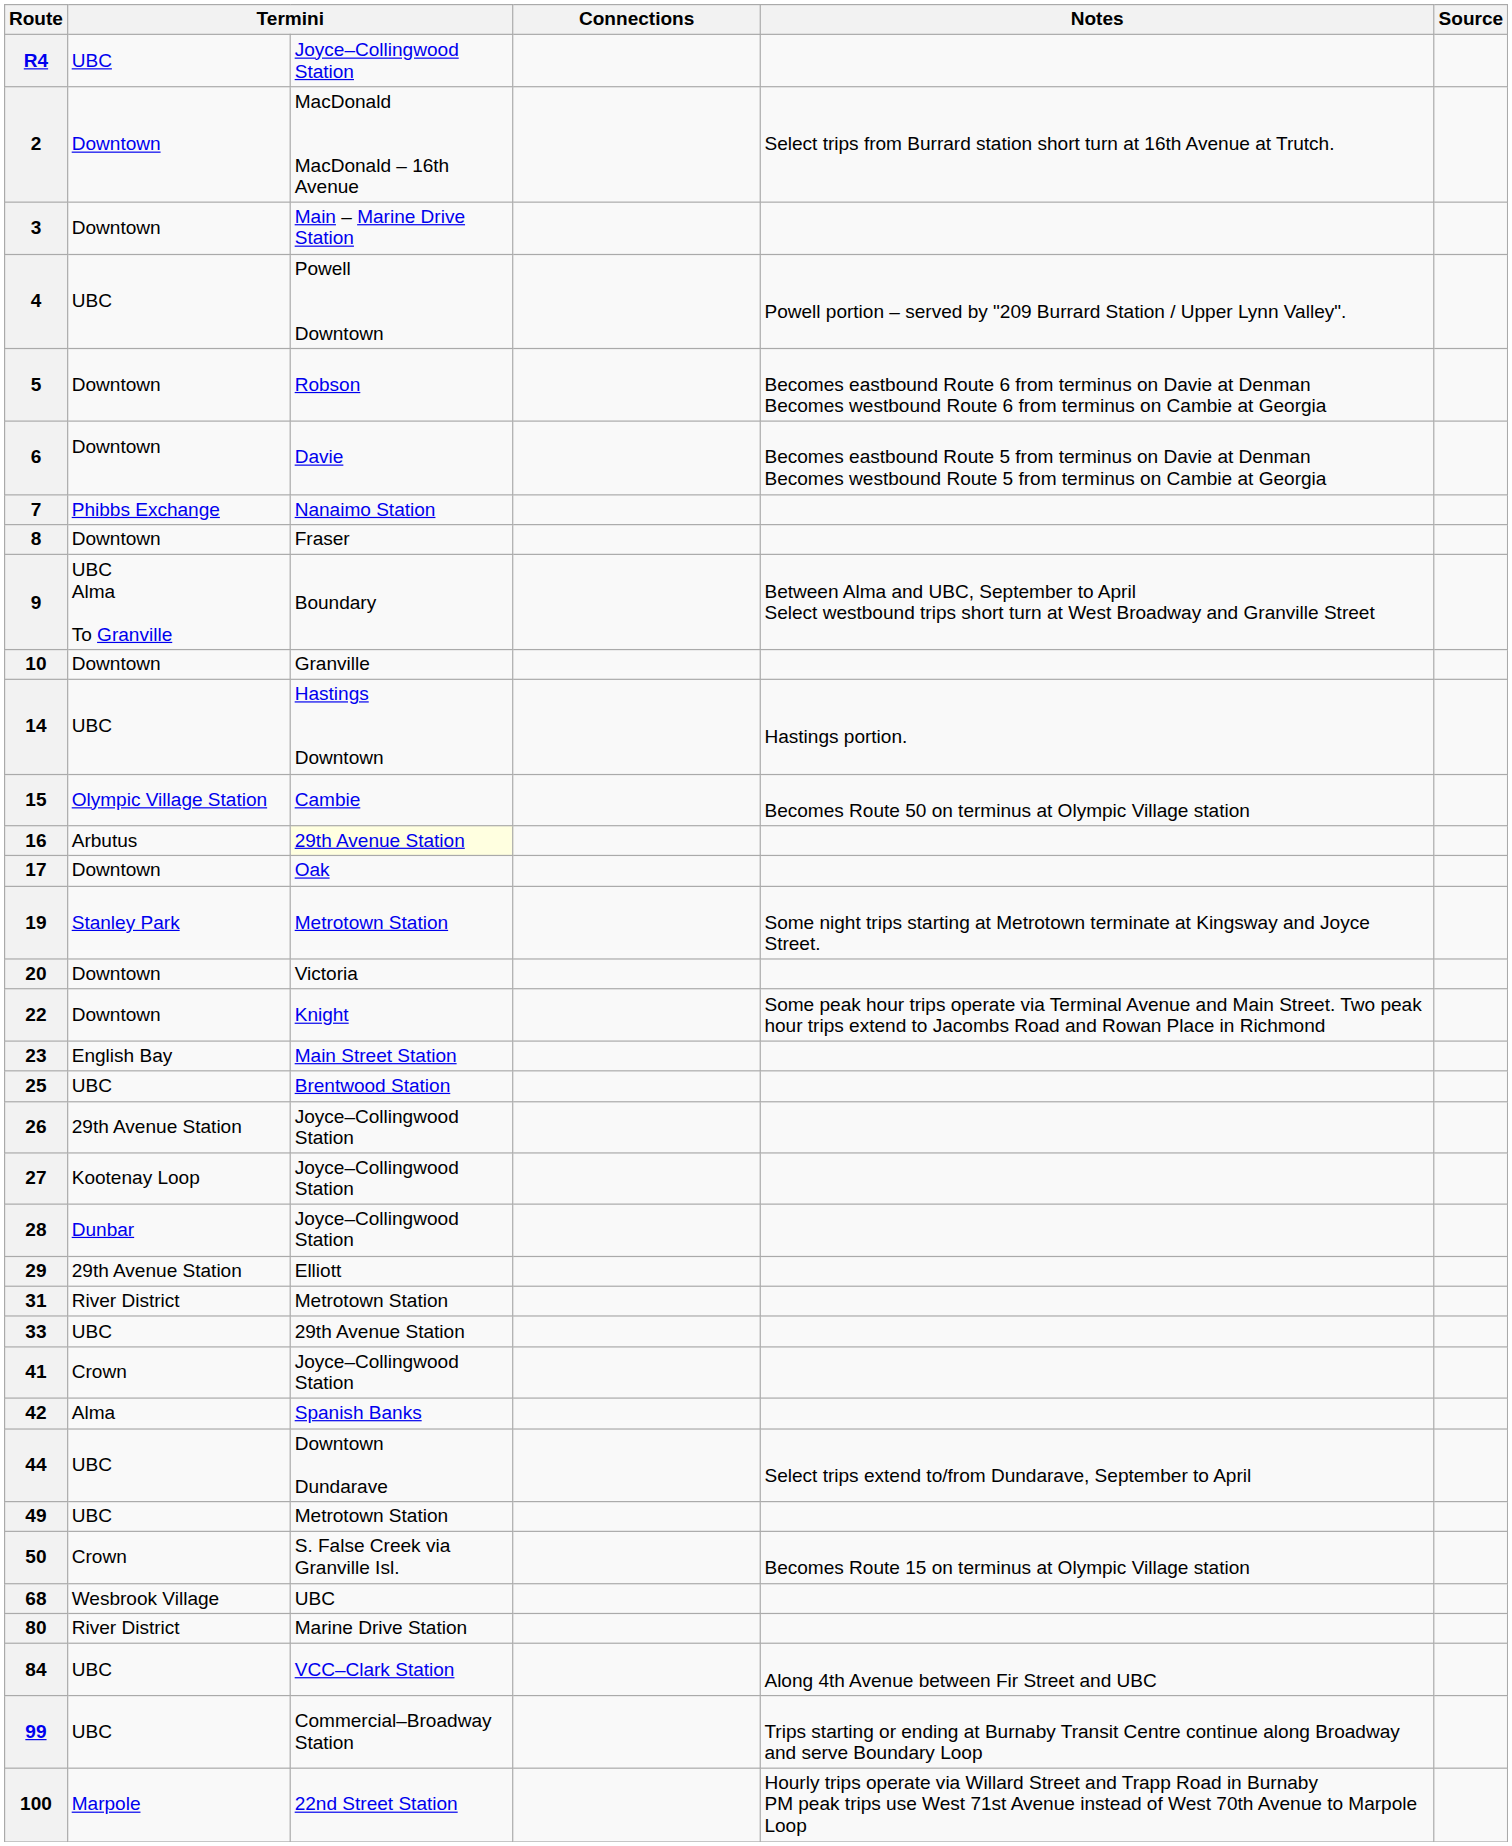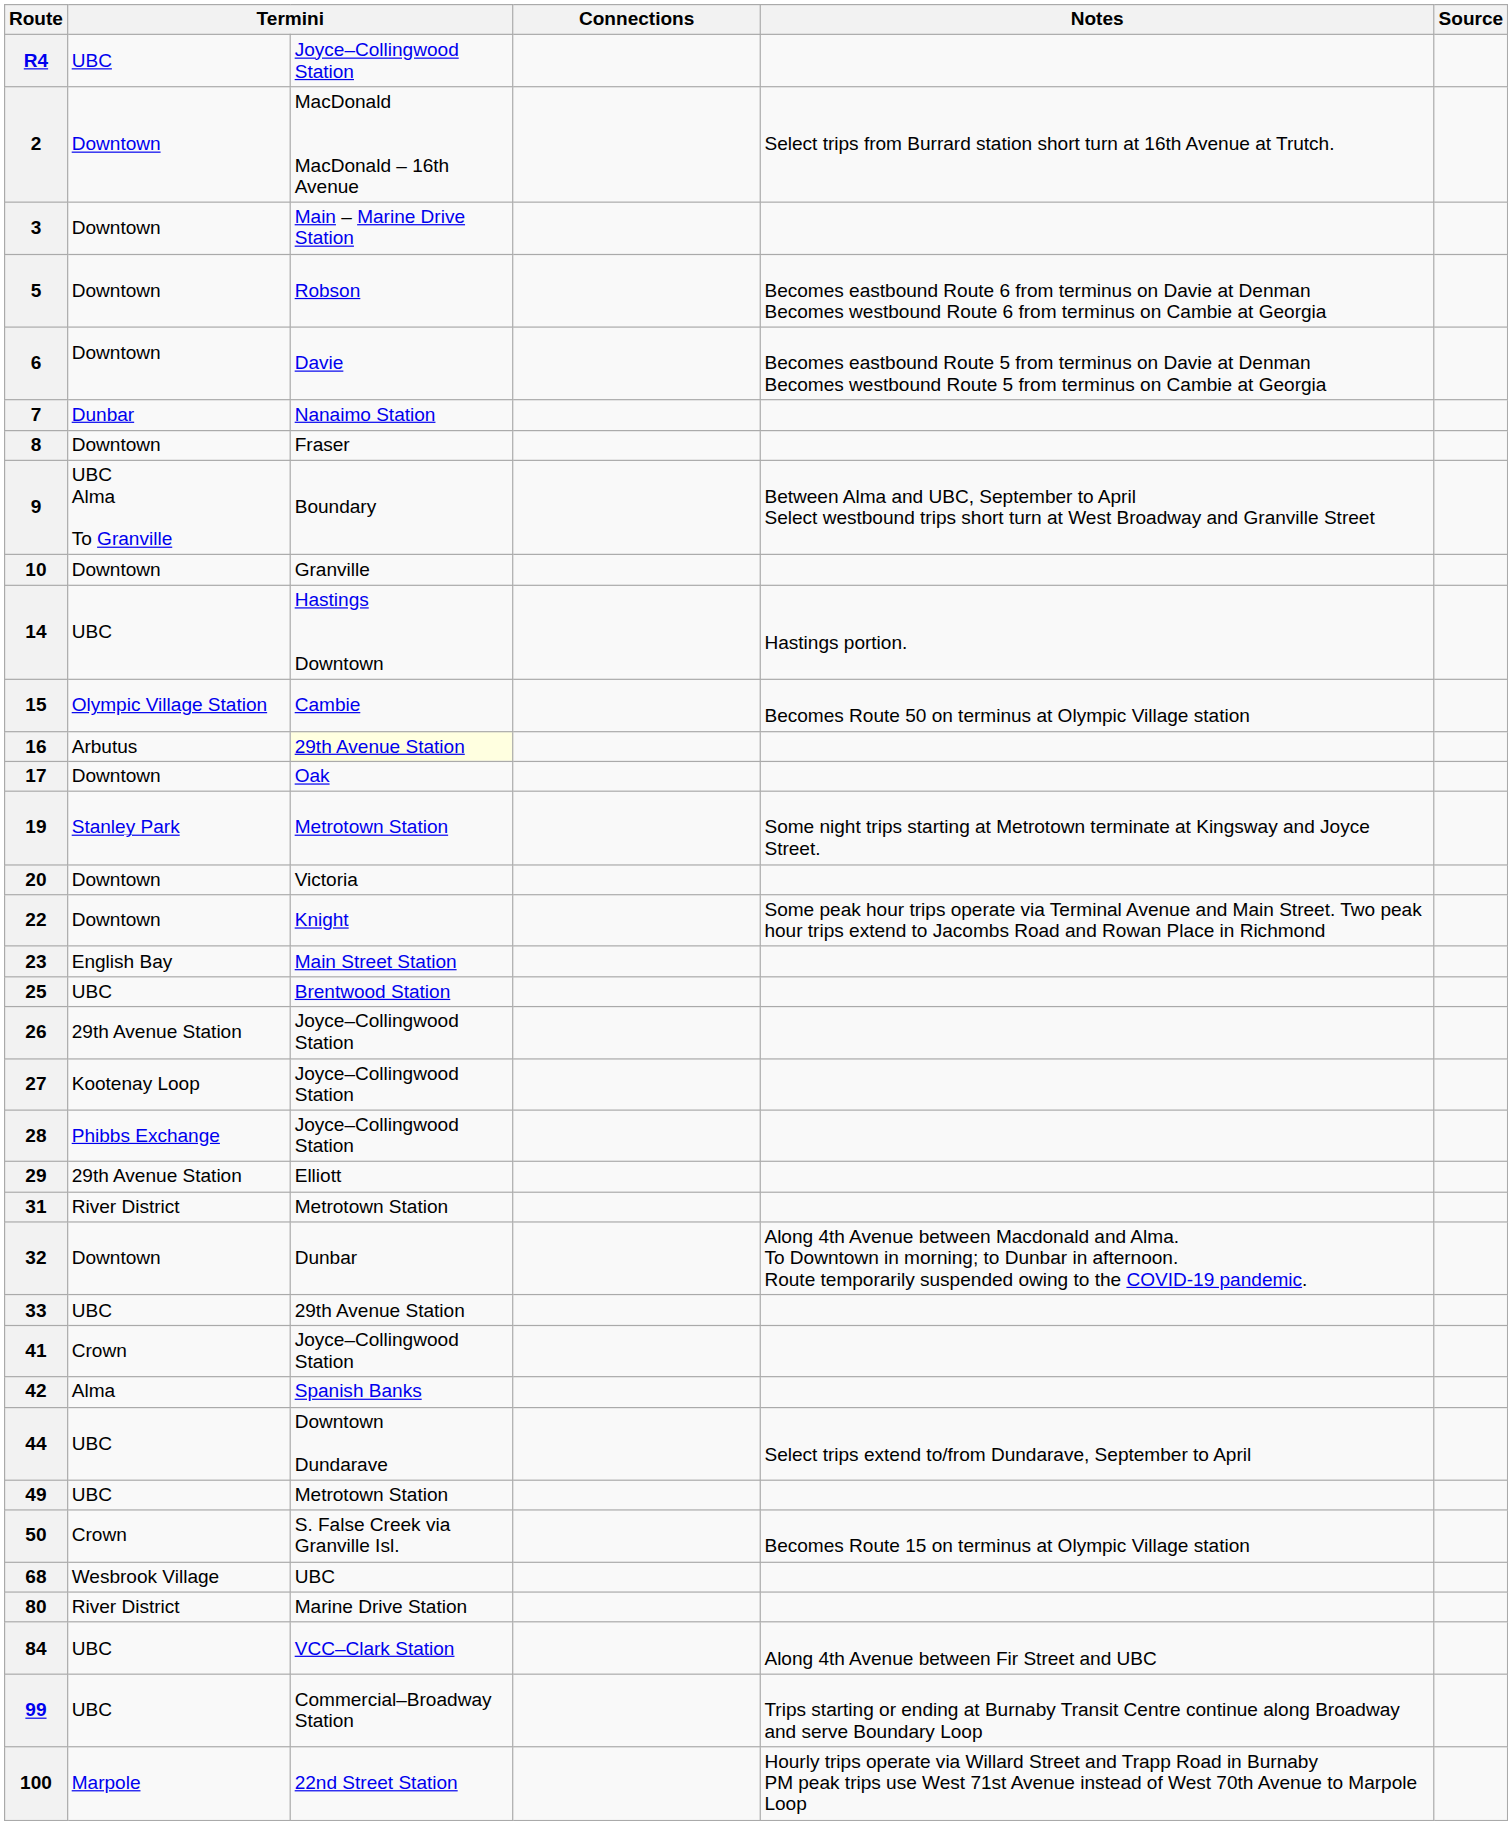 <table class="wikitable" style="width: 100%">
 <tr>
 <th width="40">Route</th>
 <th colspan=2>Termini</th>
 <th width="200">Connections</th>
 <th>Notes</th>
 <th>Source</th>
 </tr>
 <tr>
 <th><a href='#'>R4</a></th>
 <td><a href='#'>UBC</a></td>
 <td><a href='#'>Joyce–Collingwood Station</a></td>
 <td></td>
 <td></td>
 <td style="text-align: center;"></td>
 </tr>
 <tr>
 <th>2</th>
 <td width="180"><a href='#'>Downtown</a><br></td>
 <td width="180">MacDonald<br><br><br>MacDonald – 16th Avenue<br></td>
 <td></td>
 <td>Select trips from Burrard station short turn at 16th Avenue at Trutch.<br></td>
 <td style="text-align: center;"></td>
 </tr>
 <tr>
 <th>3</th>
 <td width="180">Downtown<br></td>
 <td><a href='#'>Main</a> – <a href='#'>Marine Drive Station</a></td>
 <td></td>
 <td></td>
 <td style="text-align: center;"></td>
 </tr>
 <tr>
-<th>4</th>
-<td>UBC</td>
-<td>Powell<br><br><br>Downtown<br></td>
-<td></td>
-<td><br> Powell portion – served by "209 Burrard Station / Upper Lynn Valley".</td>
-<td style="text-align: center;"></td>
-</tr>
-<tr>
 <th>5</th>
 <td>Downtown<br></td>
 <td><a href='#'>Robson</a><br></td>
 <td></td>
 <td> <br>Becomes eastbound Route 6 from terminus on Davie at Denman<br>Becomes westbound Route 6 from terminus on Cambie at Georgia</td>
 <td style="text-align: center;"></td>
 </tr>
 <tr>
 <th>6</th>
 <td>Downtown<br><br></td>
 <td><a href='#'>Davie</a><br></td>
 <td></td>
 <td> <br>Becomes eastbound Route 5 from terminus on Davie at Denman<br>Becomes westbound Route 5 from terminus on Cambie at Georgia</td>
 <td style="text-align: center;"></td>
 </tr>
 <tr>
 <th>7</th>
-<td><a href='#'>Phibbs Exchange</a></td>
+<td><a href='#'>Dunbar</a><br></td>
 <td><a href='#'>Nanaimo Station</a></td>
 <td></td>
 <td></td>
 <td style="text-align: center;"></td>
 </tr>
 <tr>
 <th>8</th>
 <td width="180">Downtown<br></td>
 <td>Fraser<br></td>
 <td></td>
 <td></td>
 <td style="text-align: center;"></td>
 </tr>
 <tr>
 <th>9</th>
 <td>UBC<br>Alma<br><br>To <a href='#'>Granville</a><br></td>
 <td>Boundary<br></td>
 <td></td>
 <td> Between Alma and UBC, September to April<br>Select westbound trips short turn at West Broadway and Granville Street</td>
 <td style="text-align: center;"></td>
 </tr>
 <tr>
 <th>10</th>
 <td>Downtown<br></td>
 <td>Granville<br></td>
 <td></td>
 <td></td>
 <td style="text-align: center;"></td>
 </tr>
 <tr>
 <th>14</th>
 <td>UBC</td>
 <td><a href='#'>Hastings</a><br><br><br>Downtown<br></td>
 <td></td>
 <td><br> Hastings portion.</td>
 <td style="text-align: center;"></td>
 </tr>
 <tr>
 <th>15</th>
 <td><a href='#'>Olympic Village Station</a></td>
 <td><a href='#'>Cambie</a><br></td>
 <td></td>
 <td><br>Becomes Route 50 on terminus at Olympic Village station</td>
 <td style="text-align: center;"></td>
 </tr>
 <tr>
 <th>16</th>
 <td>Arbutus<br></td>
 <td style="background: lightyellow;"><a href='#'>29th Avenue Station</a></td>
 <td></td>
 <td></td>
 <td style="text-align: center;"></td>
 </tr>
 <tr>
 <th>17</th>
 <td>Downtown<br></td>
 <td><a href='#'>Oak</a><br></td>
 <td></td>
 <td></td>
 <td style="text-align: center;"></td>
 </tr>
 <tr>
 <th>19</th>
 <td><a href='#'>Stanley Park</a><br></td>
 <td><a href='#'>Metrotown Station</a></td>
 <td></td>
 <td><br>Some night trips starting at Metrotown terminate at Kingsway and Joyce Street.</td>
 <td style="text-align: center;"></td>
 </tr>
 <tr>
 <th>20</th>
 <td>Downtown<br></td>
 <td>Victoria<br></td>
 <td></td>
 <td></td>
 <td style="text-align: center;"></td>
 </tr>
 <tr>
 <th>22</th>
 <td>Downtown<br></td>
 <td><a href='#'>Knight</a><br></td>
 <td></td>
 <td> Some peak hour trips operate via Terminal Avenue and Main Street. Two peak hour trips extend to Jacombs Road and Rowan Place in Richmond</td>
 <td style="text-align: center;"></td>
 </tr>
 <tr>
 <th>23</th>
 <td>English Bay<br></td>
 <td><a href='#'>Main Street Station</a></td>
 <td></td>
 <td></td>
 <td style="text-align: center;"></td>
 </tr>
 <tr>
 <th>25</th>
 <td>UBC</td>
 <td><a href='#'>Brentwood Station</a></td>
 <td></td>
 <td></td>
 <td style="text-align: center;"></td>
 </tr>
 <tr>
 <th>26</th>
 <td>29th Avenue Station</td>
 <td>Joyce–Collingwood Station</td>
 <td></td>
 <td></td>
 <td style="text-align: center;"></td>
 </tr>
 <tr>
 <th>27</th>
 <td>Kootenay Loop</td>
 <td>Joyce–Collingwood Station</td>
 <td></td>
 <td></td>
 <td style="text-align: center;"></td>
 </tr>
 <tr>
 <th>28</th>
-<td><a href='#'>Dunbar</a><br></td>
+<td><a href='#'>Phibbs Exchange</a></td>
 <td>Joyce–Collingwood Station</td>
 <td></td>
 <td></td>
 <td style="text-align: center;"></td>
 </tr>
 <tr>
 <th>29</th>
 <td>29th Avenue Station</td>
 <td>Elliott<br></td>
 <td></td>
 <td></td>
 <td style="text-align: center;"></td>
 </tr>
 <tr>
 <th>31</th>
 <td>River District<br></td>
 <td>Metrotown Station</td>
 <td></td>
 <td></td>
+<td style="text-align: center;"></td>
+</tr>
+<tr>
+<th>32</th>
+<td>Downtown<br></td>
+<td>Dunbar<br></td>
+<td></td>
+<td> Along 4th Avenue between Macdonald and Alma.<br> To Downtown in morning; to Dunbar in afternoon.<br>Route temporarily suspended owing to the <a href='#'>COVID-19 pandemic</a>.</td>
 <td style="text-align: center;"></td>
 </tr>
 <tr>
 <th>33</th>
 <td>UBC</td>
 <td>29th Avenue Station</td>
 <td></td>
 <td></td>
 <td style="text-align: center;"></td>
 </tr>
 <tr>
 <th>41</th>
 <td>Crown<br></td>
 <td>Joyce–Collingwood Station</td>
 <td></td>
 <td></td>
 <td style="text-align: center;"></td>
 </tr>
 <tr>
 <th>42</th>
 <td>Alma<br></td>
 <td><a href='#'>Spanish Banks</a></td>
 <td></td>
 <td> </td>
 <td style="text-align: center;"></td>
 </tr>
 <tr>
 <th>44</th>
 <td>UBC</td>
 <td>Downtown<br><br> Dundarave<br></td>
 <td></td>
 <td><br> Select trips extend to/from Dundarave, September to April</td>
 <td style="text-align: center;"></td>
 </tr>
 <tr>
 <th>49</th>
 <td>UBC</td>
 <td>Metrotown Station</td>
 <td></td>
 <td></td>
 <td style="text-align: center;"></td>
 </tr>
 <tr>
 <th>50</th>
 <td>Crown<br></td>
 <td>S. False Creek via Granville Isl.<br></td>
 <td></td>
 <td><br>Becomes Route 15 on terminus at Olympic Village station</td>
 <td style="text-align: center;"></td>
 </tr>
 <tr>
 <th>68</th>
 <td>Wesbrook Village</td>
 <td>UBC</td>
 <td></td>
 <td></td>
 <td style="text-align: center;"></td>
 </tr>
 <tr>
 <th>80</th>
 <td>River District</td>
 <td>Marine Drive Station</td>
 <td></td>
 <td></td>
 <td></td>
 </tr>
 <tr>
 <th>84</th>
 <td>UBC</td>
 <td><a href='#'>VCC–Clark Station</a></td>
 <td></td>
 <td><br> Along 4th Avenue between Fir Street and UBC</td>
 <td style="text-align: center;"></td>
 </tr>
 <tr>
 <th><a href='#'>99</a></th>
 <td>UBC</td>
 <td>Commercial–Broadway Station</td>
 <td></td>
 <td><br> Trips starting or ending at Burnaby Transit Centre continue along Broadway and serve Boundary Loop</td>
 <td style="text-align: center;"></td>
 </tr>
 <tr>
 <th>100</th>
 <td><a href='#'>Marpole</a><br></td>
 <td><a href='#'>22nd Street Station</a></td>
 <td></td>
 <td>Hourly trips operate via Willard Street and Trapp Road in Burnaby<br>PM peak trips use West 71st Avenue instead of West 70th Avenue to Marpole Loop</td>
 <td style="text-align: center;"></td>
 </tr>
 </table>
